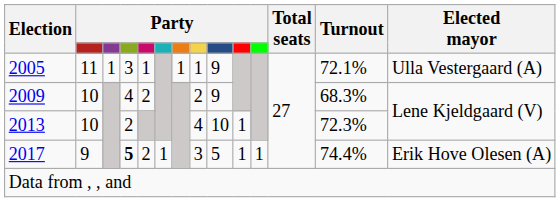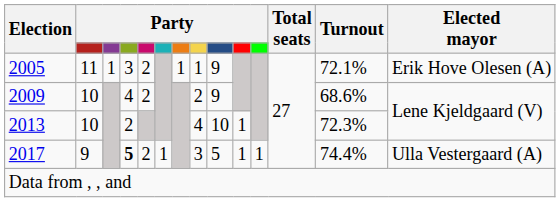 <table class="wikitable">
 <tr>
 <th rowspan="2">Election</th>
 <th colspan="10">Party</th>
 <th rowspan="2">Total<br>seats</th>
 <th rowspan="2">Turnout</th>
 <th rowspan="2">Elected<br>mayor</th>
 </tr>
 <tr>
 <td style="background:#B5211D;"><strong><a href='#'></a></strong></td>
 <td style="background:#843A93;"><strong><a href='#'></a></strong></td>
 <td style="background:#89A920;"><strong><a href='#'></a></strong></td>
 <td style="background:#C9096C;"><strong><a href='#'></a></strong></td>
 <td style="background:#1CB1B7;"><strong><a href='#'></a></strong></td>
 <td style="background:#EC7D14;"><strong><a href='#'></a></strong></td>
 <td style="background:#F4D44D;"><strong><a href='#'></a></strong></td>
 <td style="background:#254C85;"><strong><a href='#'></a></strong></td>
 <td style="background:#FF0000;"><strong><a href='#'></a></strong></td>
 <td style="background:#00FF00;"><strong><a href='#'></a></strong></td>
 </tr>
 <tr>
 <td><a href='#'>2005</a></td>
 <td>11</td>
 <td>1</td>
 <td>3</td>
-<td>1</td>
+<td>2</td>
 <td style="background:#CDC9C9;" rowspan="3"></td>
 <td>1</td>
 <td>1</td>
 <td>9</td>
 <td style="background:#CDC9C9;" rowspan="2"></td>
 <td style="background:#CDC9C9;" rowspan="3"></td>
 <td rowspan="4">27</td>
 <td>72.1%</td>
-<td>Ulla Vestergaard (A)</td>
+<td>Erik Hove Olesen (A)</td>
 </tr>
 <tr>
 <td><a href='#'>2009</a></td>
 <td>10</td>
 <td style="background:#CDC9C9;" rowspan="3"></td>
 <td>4</td>
 <td>2</td>
 <td style="background:#CDC9C9;" rowspan="3"></td>
 <td>2</td>
 <td>9</td>
-<td>68.3%</td>
+<td>68.6%</td>
 <td rowspan="2">Lene Kjeldgaard (V)</td>
 </tr>
 <tr>
 <td><a href='#'>2013</a></td>
 <td>10</td>
 <td>2</td>
 <td style="background:#CDC9C9;"></td>
 <td>4</td>
 <td>10</td>
 <td>1</td>
 <td>72.3%</td>
 </tr>
 <tr>
 <td><a href='#'>2017</a></td>
 <td>9</td>
 <td><strong>5</strong></td>
 <td>2</td>
 <td>1</td>
 <td>3</td>
 <td>5</td>
 <td>1</td>
 <td>1</td>
 <td>74.4%</td>
-<td>Erik Hove Olesen (A)</td>
+<td>Ulla Vestergaard (A)</td>
 </tr>
 <tr>
 <td colspan="14">Data from , ,  and </td>
 </tr>
 </table>
